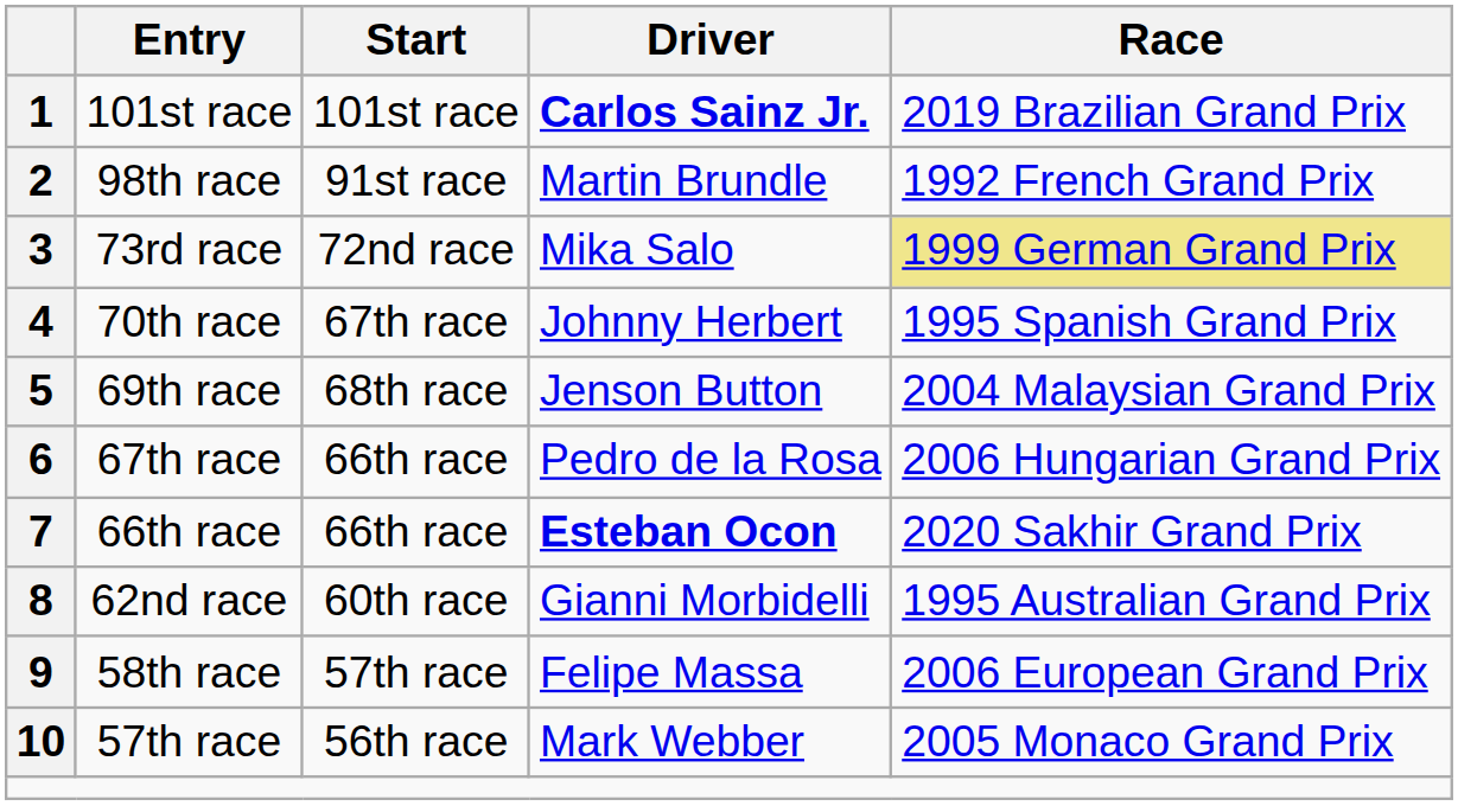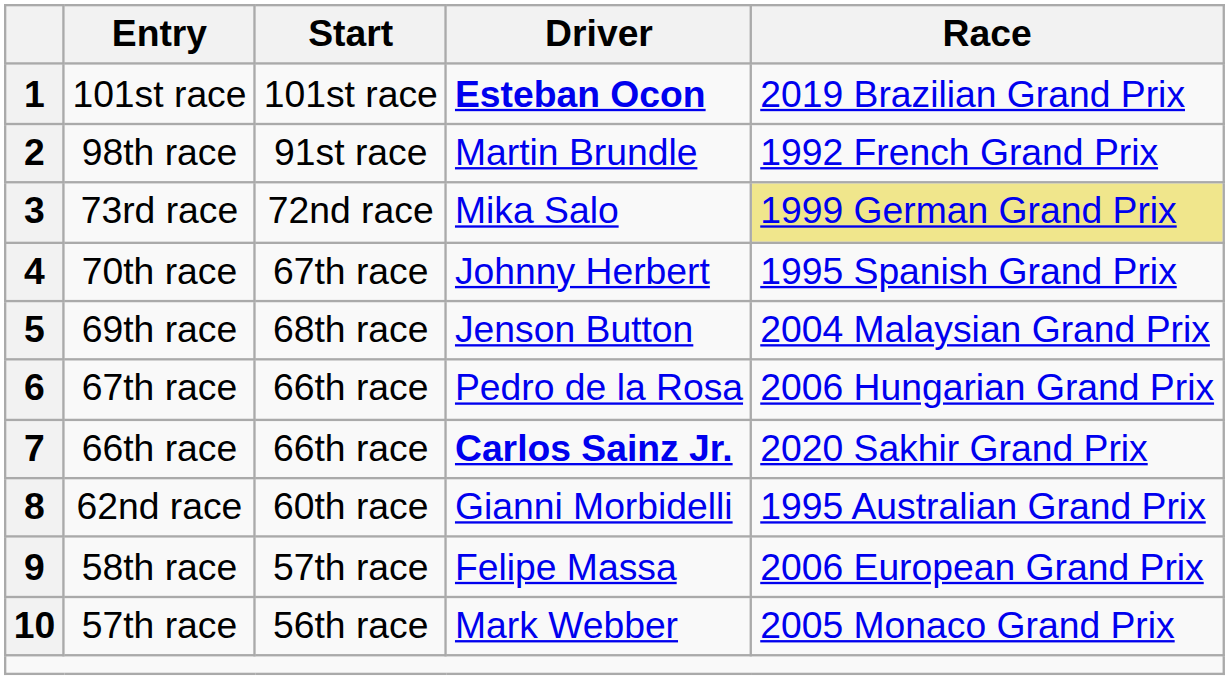 <table class="wikitable" style="text-align:center">
 <tr>
 <th></th>
 <th>Entry</th>
 <th>Start</th>
 <th>Driver</th>
 <th>Race</th>
 </tr>
 <tr>
 <th>1</th>
 <td>101st race</td>
 <td>101st race</td>
-<td align=left> <strong><a href='#'>Carlos Sainz Jr.</a></strong></td>
+<td align=left> <strong><a href='#'>Esteban Ocon</a></strong></td>
 <td align=left><a href='#'>2019 Brazilian Grand Prix</a></td>
 </tr>
 <tr>
 <th>2</th>
 <td>98th race</td>
 <td>91st race</td>
 <td align=left> <a href='#'>Martin Brundle</a></td>
 <td align=left><a href='#'>1992 French Grand Prix</a></td>
 </tr>
 <tr>
 <th>3</th>
 <td>73rd race</td>
 <td>72nd race</td>
 <td align=left> <a href='#'>Mika Salo</a></td>
 <td align=left style="background: khaki;"><a href='#'>1999 German Grand Prix</a></td>
 </tr>
 <tr>
 <th>4</th>
 <td>70th race</td>
 <td>67th race</td>
 <td align=left> <a href='#'>Johnny Herbert</a></td>
 <td align=left><a href='#'>1995 Spanish Grand Prix</a></td>
 </tr>
 <tr>
 <th>5</th>
 <td>69th race</td>
 <td>68th race</td>
 <td align=left> <a href='#'>Jenson Button</a></td>
 <td align=left><a href='#'>2004 Malaysian Grand Prix</a></td>
 </tr>
 <tr>
 <th>6</th>
 <td>67th race</td>
 <td>66th race</td>
 <td align=left> <a href='#'>Pedro de la Rosa</a></td>
 <td align=left><a href='#'>2006 Hungarian Grand Prix</a></td>
 </tr>
 <tr>
 <th>7</th>
 <td>66th race</td>
 <td>66th race</td>
-<td align=left> <strong><a href='#'>Esteban Ocon</a></strong></td>
+<td align=left> <strong><a href='#'>Carlos Sainz Jr.</a></strong></td>
 <td align=left><a href='#'>2020 Sakhir Grand Prix</a></td>
 </tr>
 <tr>
 <th>8</th>
 <td>62nd race</td>
 <td>60th race</td>
 <td align=left> <a href='#'>Gianni Morbidelli</a></td>
 <td align=left><a href='#'>1995 Australian Grand Prix</a></td>
 </tr>
 <tr>
 <th>9</th>
 <td>58th race</td>
 <td>57th race</td>
 <td align=left> <a href='#'>Felipe Massa</a></td>
 <td align=left><a href='#'>2006 European Grand Prix</a></td>
 </tr>
 <tr>
 <th>10</th>
 <td>57th race</td>
 <td>56th race</td>
 <td align=left> <a href='#'>Mark Webber</a></td>
 <td align=left><a href='#'>2005 Monaco Grand Prix</a></td>
 </tr>
 <tr align=center>
 <td colspan=5></td>
 </tr>
 </table>
